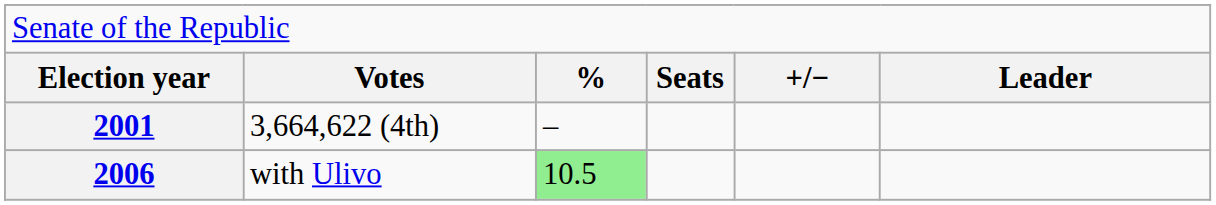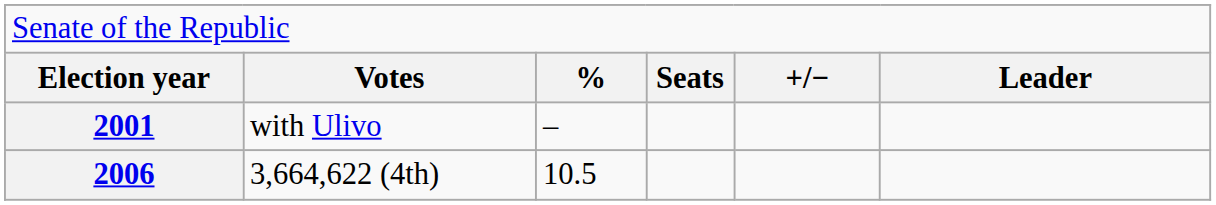 <table class=wikitable style="width:50%; border:1px #AAAAFF solid">
 <tr>
 <td colspan=6><a href='#'>Senate of the Republic</a></td>
 </tr>
 <tr>
 <th width=13%>Election year</th>
 <th width=16%>Votes</th>
 <th width=6%>%</th>
 <th width=1%>Seats</th>
 <th width=8%>+/−</th>
 <th width=18%>Leader</th>
 </tr>
 <tr>
 <th><a href='#'>2001</a></th>
-<td>3,664,622 (4th)</td>
+<td>with <a href='#'>Ulivo</a></td>
 <td>–</td>
 <td></td>
 <td></td>
 <td></td>
 </tr>
 <tr>
 <th><a href='#'>2006</a></th>
-<td>with <a href='#'>Ulivo</a></td>
-<td style="background: lightgreen;">10.5</td>
+<td>3,664,622 (4th)</td>
+<td>10.5</td>
 <td></td>
 <td></td>
 <td></td>
 </tr>
 </table>
